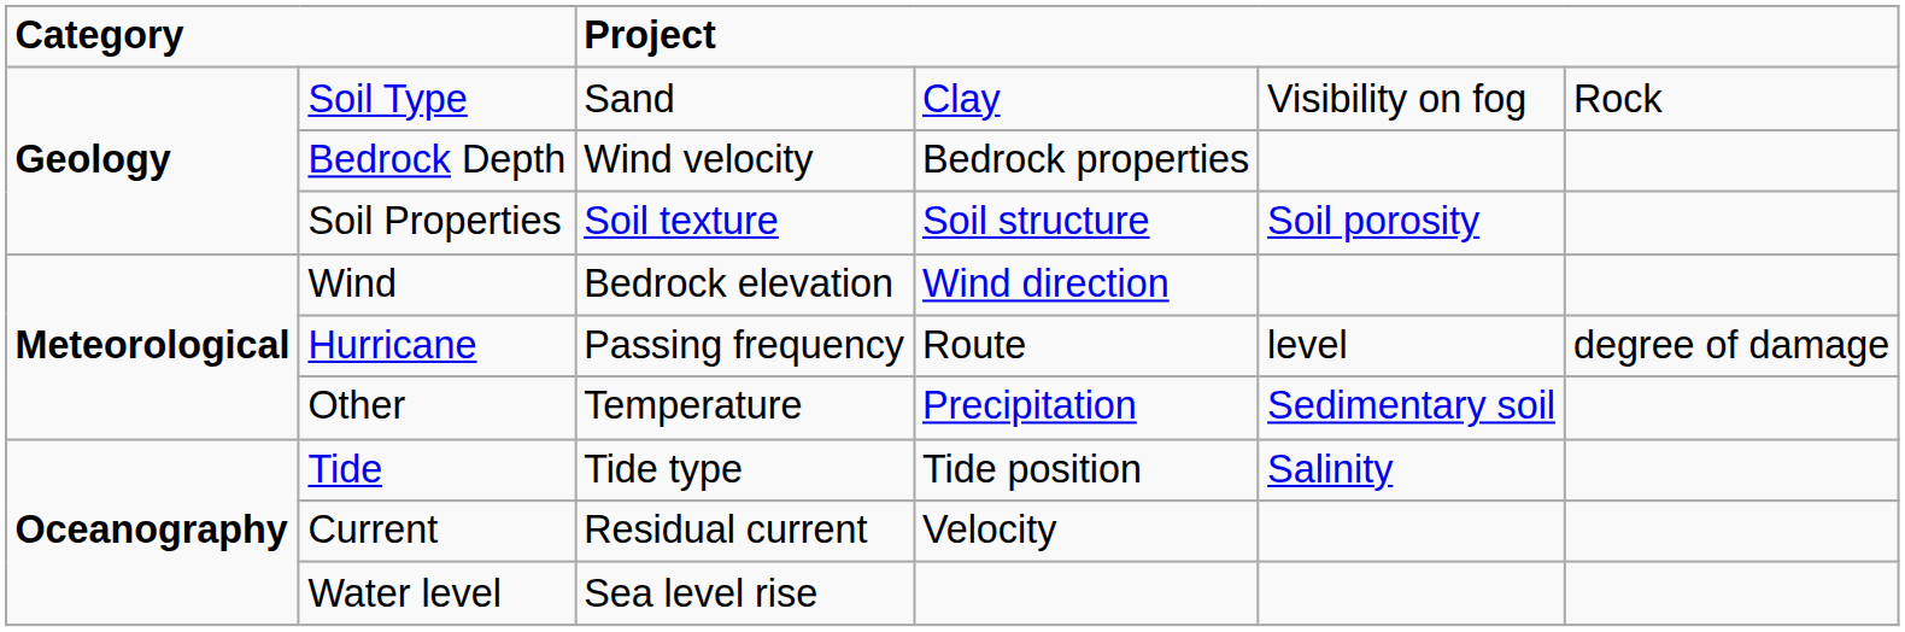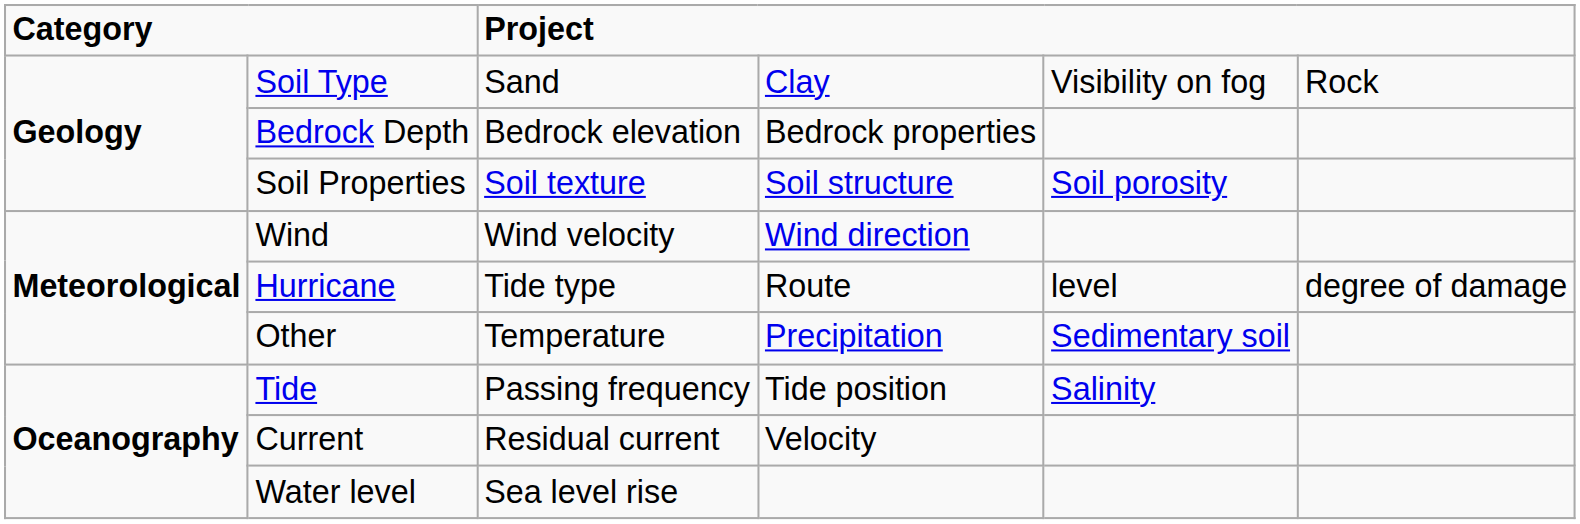 <table class="wikitable">
 <tr>
 <td colspan="2"><strong>Category</strong></td>
 <td colspan="4"><strong>Project</strong></td>
 </tr>
 <tr>
 <td rowspan="3"><strong>Geology</strong></td>
 <td><a href='#'>Soil Type</a></td>
 <td>Sand</td>
 <td><a href='#'>Clay</a></td>
 <td>Visibility on fog</td>
 <td>Rock</td>
 </tr>
 <tr>
 <td><a href='#'>Bedrock</a> Depth</td>
-<td>Wind velocity</td>
+<td>Bedrock elevation</td>
 <td>Bedrock properties</td>
 <td></td>
 <td></td>
 </tr>
 <tr>
 <td>Soil Properties</td>
 <td><a href='#'>Soil texture</a></td>
 <td><a href='#'>Soil structure</a></td>
 <td><a href='#'>Soil porosity</a></td>
 <td></td>
 </tr>
 <tr>
 <td rowspan="3"><strong>Meteorological</strong></td>
 <td>Wind</td>
-<td>Bedrock elevation</td>
+<td>Wind velocity</td>
 <td><a href='#'>Wind direction</a></td>
 <td></td>
 <td></td>
 </tr>
 <tr>
 <td><a href='#'>Hurricane</a></td>
-<td>Passing frequency</td>
+<td>Tide type</td>
 <td>Route</td>
 <td>level</td>
 <td>degree of damage</td>
 </tr>
 <tr>
 <td>Other</td>
 <td>Temperature</td>
 <td><a href='#'>Precipitation</a></td>
 <td><a href='#'>Sedimentary soil</a></td>
 <td></td>
 </tr>
 <tr>
 <td rowspan="3"><strong>Oceanography</strong></td>
 <td><a href='#'>Tide</a></td>
-<td>Tide type</td>
+<td>Passing frequency</td>
 <td>Tide position</td>
 <td><a href='#'>Salinity</a></td>
 <td></td>
 </tr>
 <tr>
 <td>Current</td>
 <td>Residual current</td>
 <td>Velocity</td>
 <td></td>
 <td></td>
 </tr>
 <tr>
 <td>Water level</td>
 <td>Sea level rise</td>
 <td></td>
 <td></td>
 <td></td>
 </tr>
 </table>
